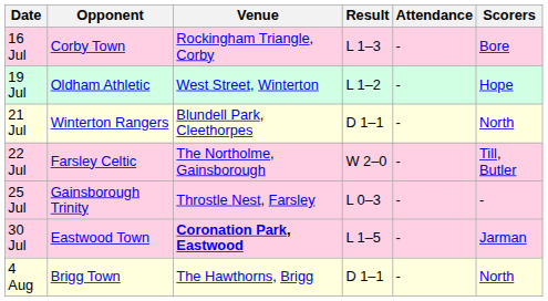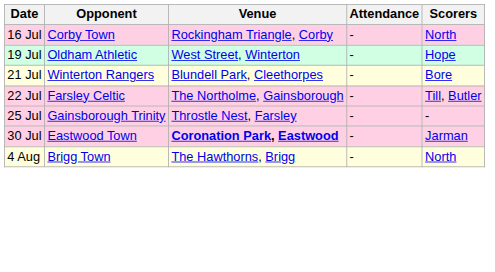 <table class="wikitable">
 <tr>
 <th>Date</th>
 <th>Opponent</th>
 <th>Venue</th>
-<th>Result</th>
 <th>Attendance</th>
 <th>Scorers</th>
 </tr>
 <tr style="background: #ffd0e3;">
 <td>16 Jul</td>
 <td><a href='#'>Corby Town</a></td>
 <td><a href='#'>Rockingham Triangle</a>, <a href='#'>Corby</a></td>
-<td>L 1–3</td>
 <td>-</td>
-<td><a href='#'>Bore</a></td>
+<td><a href='#'>North</a></td>
 </tr>
 <tr style="background: #d0ffe3;">
 <td>19 Jul</td>
 <td><a href='#'>Oldham Athletic</a></td>
 <td><a href='#'>West Street</a>, <a href='#'>Winterton</a></td>
-<td>L 1–2</td>
 <td>-</td>
 <td><a href='#'>Hope</a></td>
 </tr>
 <tr style="background: #ffffdd;">
 <td>21 Jul</td>
 <td><a href='#'>Winterton Rangers</a></td>
 <td><a href='#'>Blundell Park</a>, <a href='#'>Cleethorpes</a></td>
-<td>D 1–1</td>
 <td>-</td>
-<td><a href='#'>North</a></td>
+<td><a href='#'>Bore</a></td>
 </tr>
 <tr style="background: #ffd0e3;">
 <td>22 Jul</td>
 <td><a href='#'>Farsley Celtic</a></td>
 <td><a href='#'>The Northolme</a>, <a href='#'>Gainsborough</a></td>
-<td>W 2–0</td>
 <td>-</td>
 <td><a href='#'>Till</a>, <a href='#'>Butler</a></td>
 </tr>
 <tr style="background: #ffd0e3;">
 <td>25 Jul</td>
 <td><a href='#'>Gainsborough Trinity</a></td>
 <td><a href='#'>Throstle Nest</a>, <a href='#'>Farsley</a></td>
-<td>L 0–3</td>
 <td>-</td>
 <td>-</td>
 </tr>
 <tr style="background: #ffd0e3;">
 <td>30 Jul</td>
 <td><a href='#'>Eastwood Town</a></td>
 <td><strong><a href='#'>Coronation Park</a>, <a href='#'>Eastwood</a></strong></td>
-<td>L 1–5</td>
 <td>-</td>
 <td><a href='#'>Jarman</a></td>
 </tr>
 <tr style="background: #ffffdd;">
 <td>4 Aug</td>
 <td><a href='#'>Brigg Town</a></td>
 <td><a href='#'>The Hawthorns</a>, <a href='#'>Brigg</a></td>
-<td>D 1–1</td>
 <td>-</td>
 <td><a href='#'>North</a></td>
 </tr>
 </table>
